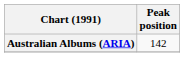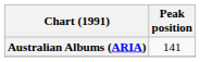 <table class="wikitable sortable plainrowheaders" style="text-align:center;">
 <tr>
 <th>Chart (1991)</th>
 <th>Peak<br>position</th>
 </tr>
 <tr>
 <th scope="row">Australian Albums (<a href='#'>ARIA</a>) </th>
-<td>142</td>
+<td>141</td>
 </tr>
 <tr>
 </tr>
 <tr>
 </tr>
 </table>
